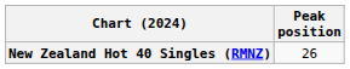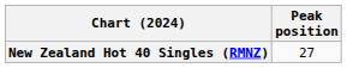 <table class="wikitable plainrowheaders" style="text-align:center">
 <tr>
 <th scope="col">Chart (2024)</th>
 <th scope="col">Peak<br>position</th>
 </tr>
 <tr>
 <th scope="row">New Zealand Hot 40 Singles (<a href='#'>RMNZ</a>)</th>
-<td>26</td>
+<td>27</td>
 </tr>
 </table>
